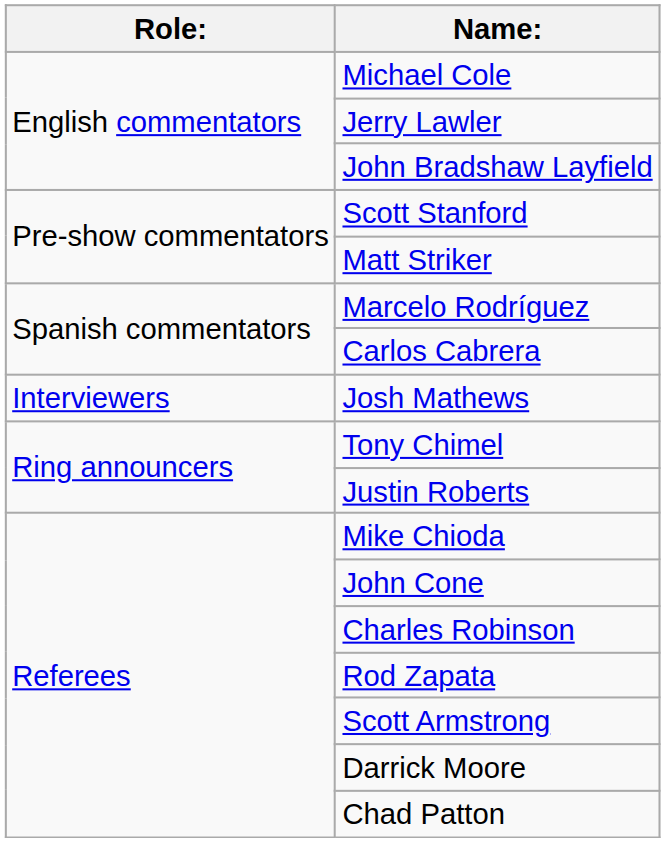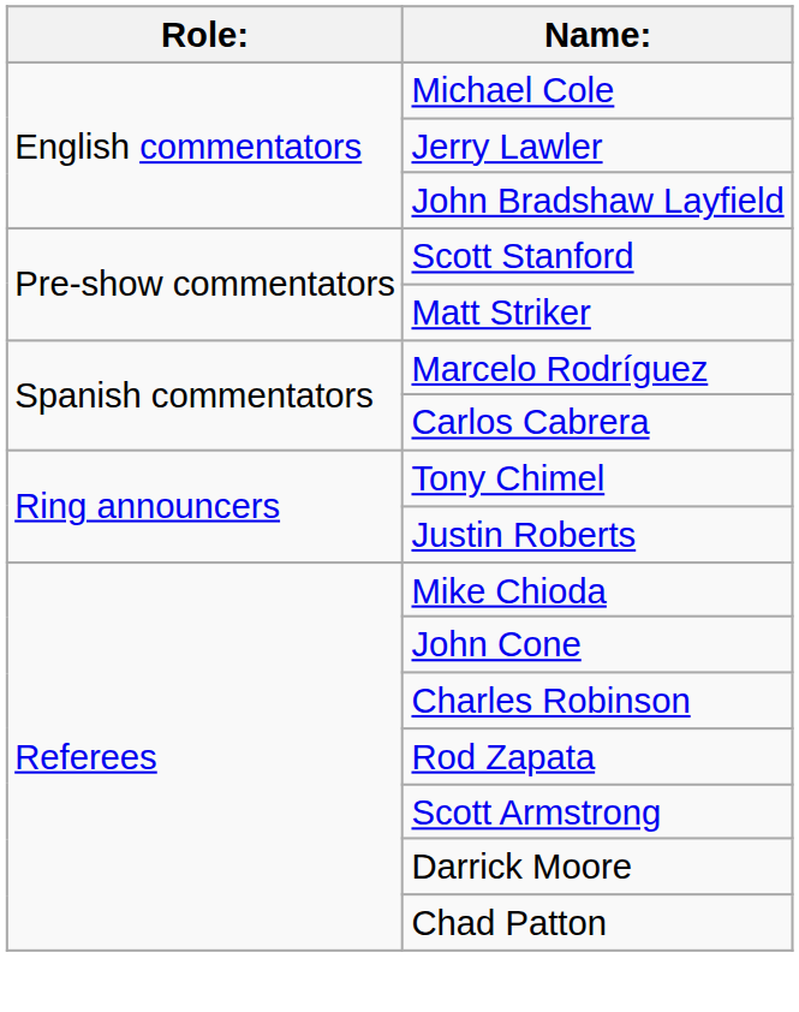 <table class=wikitable style="font-size:90%; margin: 0.5em 0 0.5em 1em; float: right; clear: right;">
 <tr>
 <th>Role:</th>
 <th>Name:</th>
 </tr>
 <tr>
 <td rowspan=3>English <a href='#'>commentators</a></td>
 <td><a href='#'>Michael Cole</a></td>
 </tr>
 <tr>
 <td><a href='#'>Jerry Lawler</a></td>
 </tr>
 <tr>
 <td><a href='#'>John Bradshaw Layfield</a></td>
 </tr>
 <tr>
 <td rowspan=2>Pre-show commentators</td>
 <td><a href='#'>Scott Stanford</a></td>
 </tr>
 <tr>
 <td><a href='#'>Matt Striker</a></td>
 </tr>
 <tr>
 <td rowspan=2>Spanish commentators</td>
 <td><a href='#'>Marcelo Rodríguez</a></td>
 </tr>
 <tr>
 <td><a href='#'>Carlos Cabrera</a></td>
-</tr>
-<tr>
-<td><a href='#'>Interviewers</a></td>
-<td><a href='#'>Josh Mathews</a></td>
 </tr>
 <tr>
 <td rowspan=2><a href='#'>Ring announcers</a></td>
 <td><a href='#'>Tony Chimel</a></td>
 </tr>
 <tr>
 <td><a href='#'>Justin Roberts</a></td>
 </tr>
 <tr>
 <td rowspan=7><a href='#'>Referees</a></td>
 <td><a href='#'>Mike Chioda</a></td>
 </tr>
 <tr>
 <td><a href='#'>John Cone</a></td>
 </tr>
 <tr>
 <td><a href='#'>Charles Robinson</a></td>
 </tr>
 <tr>
 <td><a href='#'>Rod Zapata</a></td>
 </tr>
 <tr>
 <td><a href='#'>Scott Armstrong</a></td>
 </tr>
 <tr>
 <td>Darrick Moore</td>
 </tr>
 <tr>
 <td>Chad Patton</td>
 </tr>
 </table>
